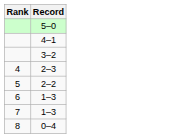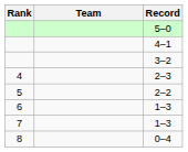 <table class="wikitable" style="font-size:90%;">
 <tr>
 <th>Rank</th>
+<th width=150px>Team</th>
 <th>Record</th>
 </tr>
 <tr bgcolor="#ccffcc">
 <td align=center></td>
+<td></td>
 <td align=center>5–0</td>
 </tr>
 <tr>
 <td align=center></td>
+<td></td>
 <td align=center>4–1</td>
 </tr>
 <tr>
 <td align=center></td>
+<td></td>
 <td align=center>3–2</td>
 </tr>
 <tr>
 <td align=center>4</td>
+<td></td>
 <td align=center>2–3</td>
 </tr>
 <tr>
 <td align=center>5</td>
+<td></td>
 <td align=center>2–2</td>
 </tr>
 <tr>
 <td align=center>6</td>
+<td></td>
 <td align=center>1–3</td>
 </tr>
 <tr>
 <td align=center>7</td>
+<td></td>
 <td align=center>1–3</td>
 </tr>
 <tr>
 <td align=center>8</td>
+<td></td>
 <td align=center>0–4</td>
 </tr>
 </table>
